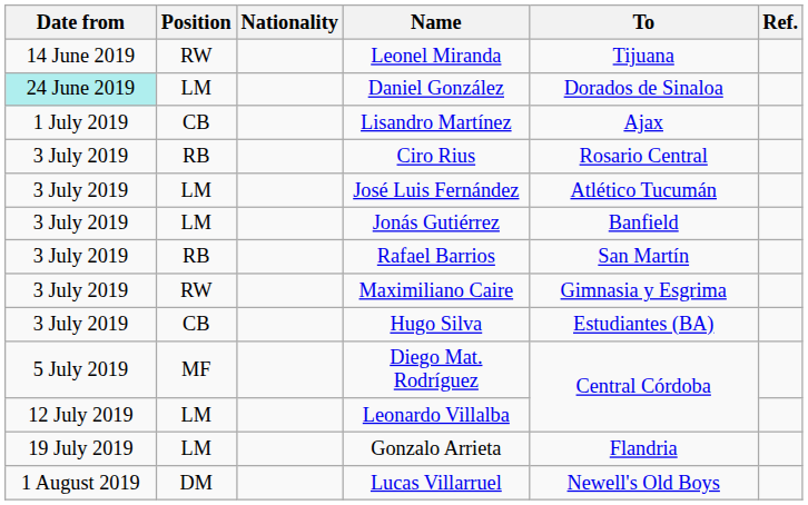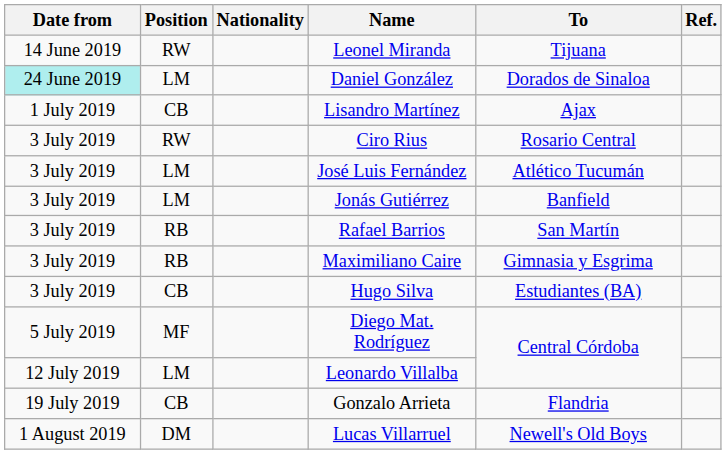 <table class="wikitable" style="text-align:center; font-size:90%; ">
 <tr>
 <th style="background:#; color:#; width:100px;">Date from</th>
 <th style="background:#; color:#; width:50px;">Position</th>
 <th style="background:#; color:#; width:50px;">Nationality</th>
 <th style="background:#; color:#; width:125px;">Name</th>
 <th style="background:#; color:#; width:155px;">To</th>
 <th style="background:#; color:#; width:25px;">Ref.</th>
 </tr>
 <tr>
 <td>14 June 2019</td>
 <td>RW</td>
 <td></td>
 <td><a href='#'>Leonel Miranda</a></td>
 <td> <a href='#'>Tijuana</a></td>
 <td></td>
 </tr>
 <tr>
 <td style="background: paleturquoise;">24 June 2019</td>
 <td>LM</td>
 <td></td>
 <td><a href='#'>Daniel González</a></td>
 <td> <a href='#'>Dorados de Sinaloa</a></td>
 <td></td>
 </tr>
 <tr>
 <td>1 July 2019</td>
 <td>CB</td>
 <td></td>
 <td><a href='#'>Lisandro Martínez</a></td>
 <td> <a href='#'>Ajax</a></td>
 <td></td>
 </tr>
 <tr>
 <td>3 July 2019</td>
-<td>RB</td>
+<td>RW</td>
 <td></td>
 <td><a href='#'>Ciro Rius</a></td>
 <td> <a href='#'>Rosario Central</a></td>
 <td></td>
 </tr>
 <tr>
 <td>3 July 2019</td>
 <td>LM</td>
 <td></td>
 <td><a href='#'>José Luis Fernández</a></td>
 <td> <a href='#'>Atlético Tucumán</a></td>
 <td></td>
 </tr>
 <tr>
 <td>3 July 2019</td>
 <td>LM</td>
 <td></td>
 <td><a href='#'>Jonás Gutiérrez</a></td>
 <td> <a href='#'>Banfield</a></td>
 <td></td>
 </tr>
 <tr>
 <td>3 July 2019</td>
 <td>RB</td>
 <td></td>
 <td><a href='#'>Rafael Barrios</a></td>
 <td> <a href='#'>San Martín</a></td>
 <td></td>
 </tr>
 <tr>
 <td>3 July 2019</td>
-<td>RW</td>
+<td>RB</td>
 <td></td>
 <td><a href='#'>Maximiliano Caire</a></td>
 <td> <a href='#'>Gimnasia y Esgrima</a></td>
 <td></td>
 </tr>
 <tr>
 <td>3 July 2019</td>
 <td>CB</td>
 <td></td>
 <td><a href='#'>Hugo Silva</a></td>
 <td> <a href='#'>Estudiantes (BA)</a></td>
 <td></td>
 </tr>
 <tr>
 <td>5 July 2019</td>
 <td>MF</td>
 <td></td>
 <td><a href='#'>Diego Mat. Rodríguez</a></td>
 <td rowspan="2"> <a href='#'>Central Córdoba</a></td>
 <td></td>
 </tr>
 <tr>
 <td>12 July 2019</td>
 <td>LM</td>
 <td></td>
 <td><a href='#'>Leonardo Villalba</a></td>
 <td></td>
 </tr>
 <tr>
 <td>19 July 2019</td>
-<td>LM</td>
+<td>CB</td>
 <td></td>
 <td>Gonzalo Arrieta</td>
 <td> <a href='#'>Flandria</a></td>
 <td></td>
 </tr>
 <tr>
 <td>1 August 2019</td>
 <td>DM</td>
 <td></td>
 <td><a href='#'>Lucas Villarruel</a></td>
 <td> <a href='#'>Newell's Old Boys</a></td>
 <td></td>
 </tr>
 </table>
